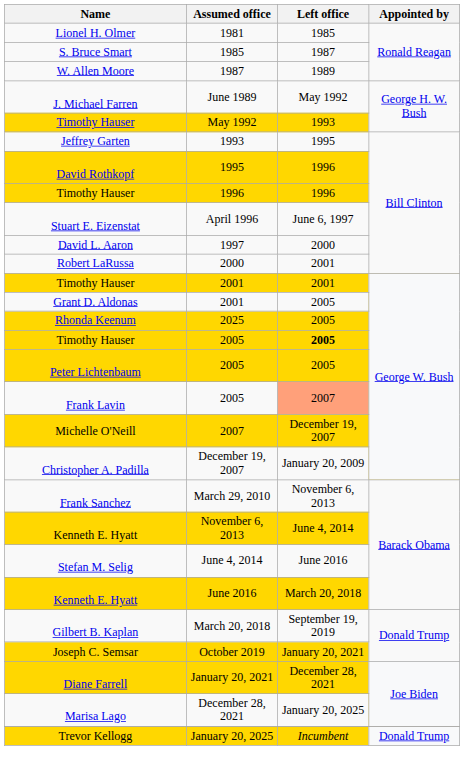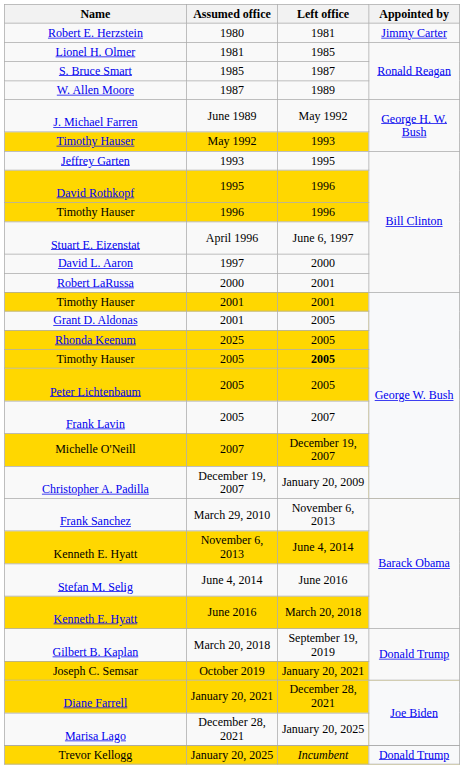 <table class="wikitable sortable" style="text-align:center">
 <tr>
 <th style="width:40%;">Name</th>
 <th style="width:20%;">Assumed office</th>
 <th style="width:20%;" data-sort-type="date">Left office</th>
 <th style="width:20%;" data-sort-type="date">Appointed by</th>
+</tr>
+<tr>
+<td><a href='#'>Robert E. Herzstein</a></td>
+<td>1980</td>
+<td>1981</td>
+<td><a href='#'>Jimmy Carter</a></td>
 </tr>
 <tr>
 <td><a href='#'>Lionel H. Olmer</a></td>
 <td>1981</td>
 <td>1985</td>
 <td rowspan=3><a href='#'>Ronald Reagan</a></td>
 </tr>
 <tr>
 <td><a href='#'>S. Bruce Smart</a></td>
 <td>1985</td>
 <td>1987</td>
 </tr>
 <tr>
 <td><a href='#'>W. Allen Moore</a></td>
 <td>1987</td>
 <td>1989</td>
 </tr>
 <tr>
 <td><br><a href='#'>J. Michael Farren</a></td>
 <td>June 1989</td>
 <td>May 1992</td>
 <td rowspan=2><a href='#'>George H. W. Bush</a></td>
 </tr>
 <tr style="background:gold">
 <td><a href='#'>Timothy Hauser</a> </td>
 <td>May 1992</td>
 <td>1993</td>
 </tr>
 <tr>
 <td><a href='#'>Jeffrey Garten</a></td>
 <td>1993</td>
 <td>1995</td>
 <td rowspan=6><a href='#'>Bill Clinton</a></td>
 </tr>
 <tr style="background:gold">
 <td><br><a href='#'>David Rothkopf</a> </td>
 <td>1995</td>
 <td>1996</td>
 </tr>
 <tr style="background:gold">
 <td>Timothy Hauser </td>
 <td>1996</td>
 <td>1996</td>
 </tr>
 <tr>
 <td><br><a href='#'>Stuart E. Eizenstat</a></td>
 <td>April 1996</td>
 <td>June 6, 1997</td>
 </tr>
 <tr>
 <td><a href='#'>David L. Aaron</a></td>
 <td>1997</td>
 <td>2000</td>
 </tr>
 <tr>
 <td><a href='#'>Robert LaRussa</a></td>
 <td>2000</td>
 <td>2001</td>
 </tr>
 <tr style="background:gold">
 <td>Timothy Hauser </td>
 <td>2001</td>
 <td>2001</td>
 <td rowspan=8 style="background:#F8F9FA"><a href='#'>George W. Bush</a></td>
 </tr>
 <tr>
 <td><a href='#'>Grant D. Aldonas</a></td>
 <td>2001</td>
 <td>2005</td>
 </tr>
 <tr style="background:gold">
 <td><a href='#'>Rhonda Keenum</a> </td>
 <td>2025</td>
 <td>2005</td>
 </tr>
 <tr style="background:gold">
 <td>Timothy Hauser </td>
 <td>2005</td>
 <td><strong>2005</strong></td>
 </tr>
 <tr style="background:gold">
 <td><br><a href='#'>Peter Lichtenbaum</a> </td>
 <td>2005</td>
 <td>2005</td>
 </tr>
 <tr>
 <td><br><a href='#'>Frank Lavin</a></td>
 <td>2005</td>
-<td style="background: lightsalmon;">2007</td>
+<td>2007</td>
 </tr>
 <tr style="background:gold">
 <td>Michelle O'Neill </td>
 <td>2007</td>
 <td>December 19, 2007</td>
 </tr>
 <tr>
 <td><br><a href='#'>Christopher A. Padilla</a></td>
 <td>December 19, 2007</td>
 <td>January 20, 2009</td>
 </tr>
 <tr>
 <td><br><a href='#'>Frank Sanchez</a></td>
 <td>March 29, 2010</td>
 <td>November 6, 2013</td>
 <td rowspan=4><a href='#'>Barack Obama</a></td>
 </tr>
 <tr style="background:gold">
 <td><br>Kenneth E. Hyatt </td>
 <td>November 6, 2013</td>
 <td>June 4, 2014</td>
 </tr>
 <tr>
 <td><br><a href='#'>Stefan M. Selig</a></td>
 <td>June 4, 2014</td>
 <td>June 2016</td>
 </tr>
 <tr style="background:gold">
 <td><br><a href='#'>Kenneth E. Hyatt</a> </td>
 <td>June 2016</td>
 <td>March 20, 2018</td>
 </tr>
 <tr>
 <td><br><a href='#'>Gilbert B. Kaplan</a></td>
 <td>March 20, 2018</td>
 <td>September 19, 2019</td>
 <td rowspan=2><a href='#'>Donald Trump</a></td>
 </tr>
 <tr style="background:gold">
 <td>Joseph C. Semsar </td>
 <td>October 2019</td>
 <td>January 20, 2021</td>
 </tr>
 <tr style="background:gold">
 <td> <br> <a href='#'>Diane Farrell</a> </td>
 <td>January 20, 2021</td>
 <td>December 28, 2021</td>
 <td rowspan=2 style="background:#F8F9FA"><a href='#'>Joe Biden</a></td>
 </tr>
 <tr>
 <td><br><a href='#'>Marisa Lago</a></td>
 <td>December 28, 2021</td>
 <td>January 20, 2025</td>
 </tr>
 <tr>
 </tr>
 <tr style="background:gold">
 <td>Trevor Kellogg </td>
 <td>January 20, 2025</td>
 <td><em>Incumbent</em></td>
 <td rowspan=2 style="background:#F8F9FA"><a href='#'>Donald Trump</a></td>
 </tr>
 </table>
